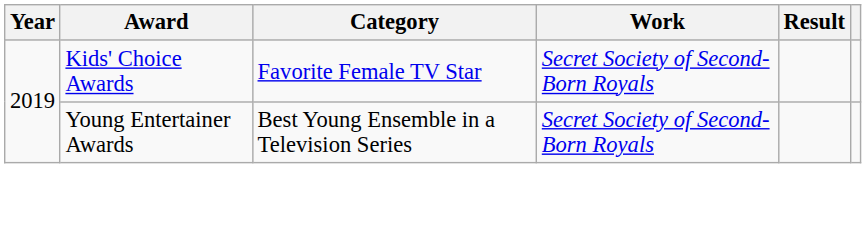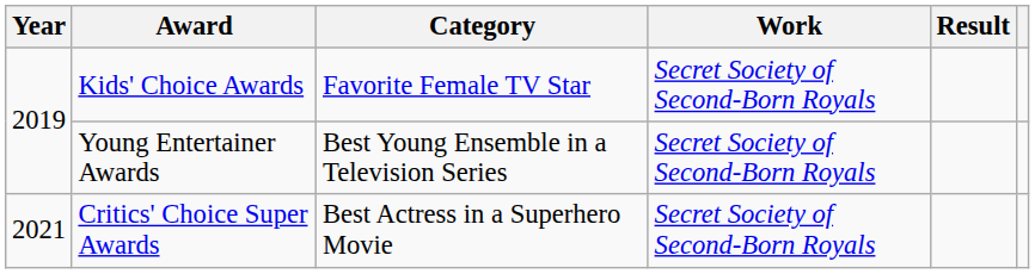 <table class="wikitable sortable plainrowheaders">
 <tr>
 <th>Year</th>
 <th>Award</th>
 <th>Category</th>
 <th>Work</th>
 <th>Result</th>
 <th scope="col" class="unsortable"></th>
 </tr>
 <tr>
 <td rowspan="2">2019</td>
 <td><a href='#'>Kids' Choice Awards</a></td>
 <td><a href='#'>Favorite Female TV Star</a></td>
 <td><em><a href='#'>Secret Society of Second-Born Royals</a></em></td>
 <td></td>
 <td></td>
 </tr>
 <tr>
 <td>Young Entertainer Awards</td>
 <td>Best Young Ensemble in a Television Series</td>
 <td><em><a href='#'>Secret Society of Second-Born Royals</a></em></td>
 <td></td>
 <td></td>
 </tr>
+<tr>
+<td>2021</td>
+<td><a href='#'>Critics' Choice Super Awards</a></td>
+<td>Best Actress in a Superhero Movie</td>
+<td><em><a href='#'>Secret Society of Second-Born Royals</a></em></td>
+<td></td>
+<td></td>
+</tr>
 </table>
